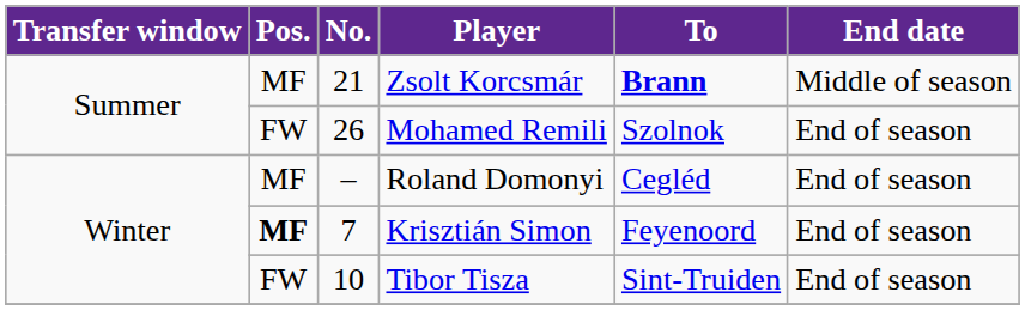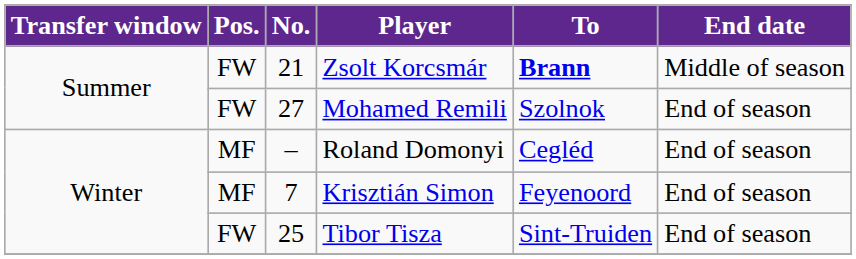 <table class="wikitable plainrowheaders sortable">
 <tr>
 <th style="background-color:#5E278E;color:white">Transfer window</th>
 <th style="background-color:#5E278E;color:white">Pos.</th>
 <th style="background-color:#5E278E;color:white">No.</th>
 <th style="background-color:#5E278E;color:white">Player</th>
 <th style="background-color:#5E278E;color:white">To</th>
 <th style="background-color:#5E278E;color:white">End date</th>
 </tr>
 <tr>
 <td rowspan="2" style="text-align:center;">Summer</td>
-<td style=text-align:center;>MF</td>
+<td style=text-align:center;>FW</td>
 <td style=text-align:center;>21</td>
 <td style=text-align:left;> <a href='#'>Zsolt Korcsmár</a></td>
 <td style=text-align:left;><strong> <a href='#'>Brann</a></strong></td>
 <td style=text-align:center;>Middle of season</td>
 </tr>
 <tr>
 <td style=text-align:center;>FW</td>
-<td style=text-align:center;>26</td>
+<td style=text-align:center;>27</td>
 <td style=text-align:left;> <a href='#'>Mohamed Remili</a></td>
 <td style=text-align:left;><a href='#'>Szolnok</a></td>
 <td style=text-aligncenter;>End of season</td>
 </tr>
 <tr>
 <td rowspan="3" style="text-align:center;">Winter</td>
 <td style=text-align:center;>MF</td>
 <td style=text-align:center;>–</td>
 <td style=text-align:left;> Roland Domonyi</td>
 <td style=text-align:left;><a href='#'>Cegléd</a></td>
 <td style=text-aligncenter;>End of season</td>
 </tr>
 <tr>
-<td style=text-align:center;><strong>MF</strong></td>
+<td style=text-align:center;>MF</td>
 <td style=text-align:center;>7</td>
 <td style=text-align:left;> <a href='#'>Krisztián Simon</a></td>
 <td style=text-align:left;> <a href='#'>Feyenoord</a></td>
 <td style=text-aligncenter;>End of season</td>
 </tr>
 <tr>
 <td style=text-align:center;>FW</td>
-<td style=text-align:center;>10</td>
+<td style=text-align:center;>25</td>
 <td style=text-align:left;> <a href='#'>Tibor Tisza</a></td>
 <td style=text-align:left;> <a href='#'>Sint-Truiden</a></td>
 <td style=text-aligncenter;>End of season</td>
 </tr>
 <tr>
 </tr>
 </table>
